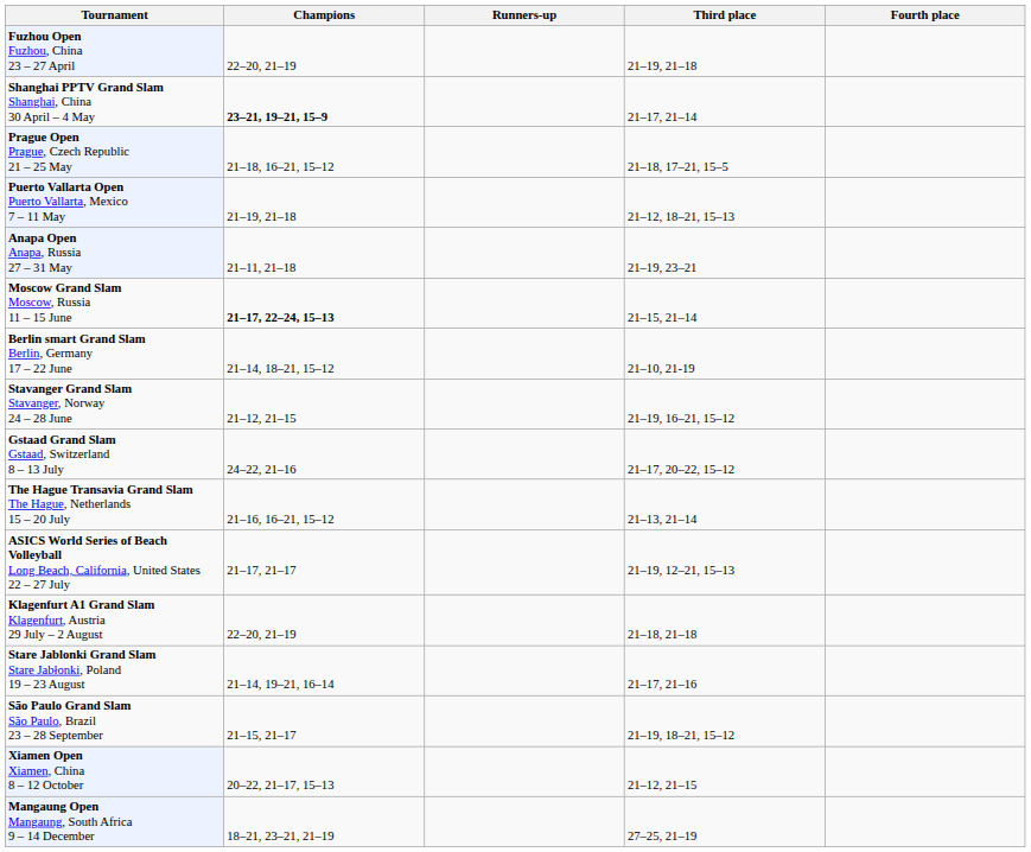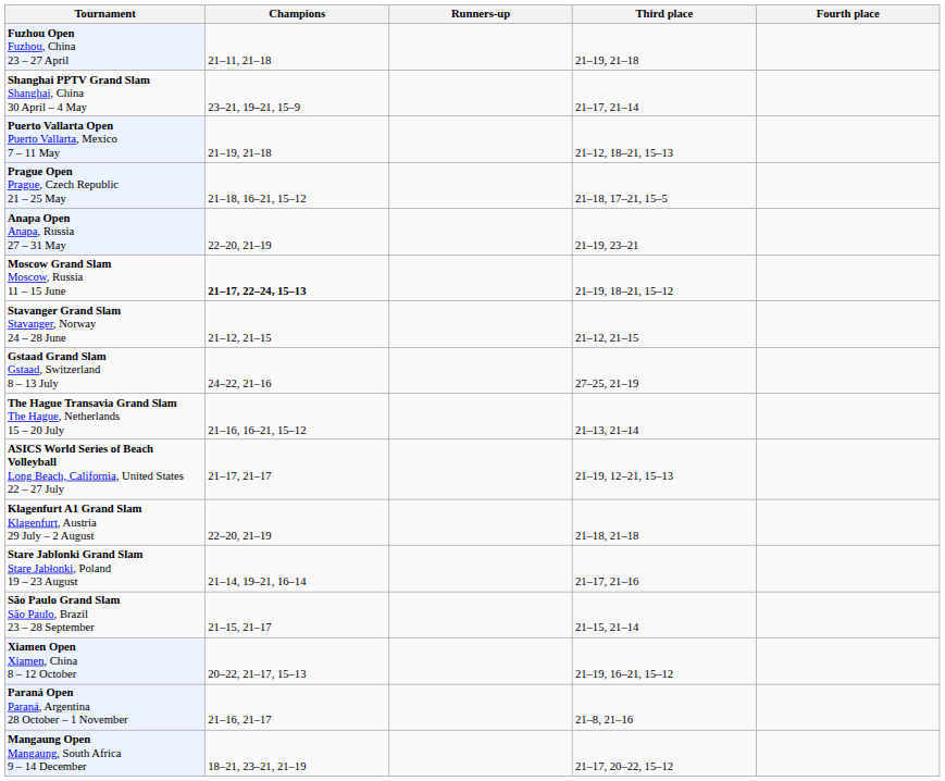 <table class=wikitable style=font-size:85%>
 <tr>
 <th width=230>Tournament</th>
 <th width=210>Champions</th>
 <th width=210>Runners-up</th>
 <th width=210>Third place</th>
 <th width=210>Fourth place</th>
 </tr>
 <tr valign=top>
 <td style="background:#ECF2FF;"><strong>Fuzhou Open</strong><br><a href='#'>Fuzhou</a>, China<br>23 – 27 April</td>
-<td><br> <br> 22–20, 21–19</td>
+<td><br> <br> 21–11, 21–18</td>
 <td><br> </td>
 <td><br> <br> 21–19, 21–18</td>
 <td><br> </td>
 </tr>
 <tr valign=top>
 <td><strong>Shanghai PPTV Grand Slam</strong><br><a href='#'>Shanghai</a>, China<br>30 April – 4 May</td>
-<td><strong><br> <br> 23–21, 19–21, 15–9</strong></td>
+<td><br> <br> 23–21, 19–21, 15–9</td>
 <td><br> </td>
 <td><br> <br> 21–17, 21–14</td>
+<td><br> </td>
+</tr>
+<tr valign=top>
+<td style="background:#ECF2FF;"><strong>Puerto Vallarta Open</strong><br><a href='#'>Puerto Vallarta</a>, Mexico<br>7 – 11 May</td>
+<td><br> <br> 21–19, 21–18</td>
+<td><br> </td>
+<td><br> <br> 21–12, 18–21, 15–13</td>
 <td><br> </td>
 </tr>
 <tr valign=top>
 <td style="background:#ECF2FF;"><strong>Prague Open</strong><br><a href='#'>Prague</a>, Czech Republic<br>21 – 25 May</td>
 <td><br> <br> 21–18, 16–21, 15–12</td>
 <td><br> </td>
 <td><br> <br> 21–18, 17–21, 15–5</td>
 <td><br> </td>
 </tr>
 <tr valign=top>
-<td style="background:#ECF2FF;"><strong>Puerto Vallarta Open</strong><br><a href='#'>Puerto Vallarta</a>, Mexico<br>7 – 11 May</td>
-<td><br> <br> 21–19, 21–18</td>
-<td><br> </td>
-<td><br> <br> 21–12, 18–21, 15–13</td>
-<td><br> </td>
-</tr>
-<tr valign=top>
 <td style="background:#ECF2FF;"><strong>Anapa Open</strong><br><a href='#'>Anapa</a>, Russia<br>27 – 31 May</td>
-<td><br> <br> 21–11, 21–18</td>
+<td><br> <br> 22–20, 21–19</td>
 <td><br> </td>
 <td><br> <br> 21–19, 23–21</td>
 <td><br> </td>
 </tr>
 <tr valign=top>
 <td><strong>Moscow Grand Slam</strong><br><a href='#'>Moscow</a>, Russia<br>11 – 15 June</td>
 <td><strong><br> <br> 21–17, 22–24, 15–13</strong></td>
 <td><br> </td>
-<td><br> <br>21–15, 21–14</td>
-<td><br> </td>
-</tr>
-<tr valign=top>
-<td><strong>Berlin smart Grand Slam</strong><br><a href='#'>Berlin</a>, Germany<br>17 – 22 June</td>
-<td><br> <br> 21–14, 18–21, 15–12</td>
-<td><br> </td>
-<td><br> <br> 21–10, 21-19</td>
+<td><br> <br> 21–19, 18–21, 15–12</td>
 <td><br> </td>
 </tr>
 <tr valign=top>
 <td><strong>Stavanger Grand Slam</strong><br><a href='#'>Stavanger</a>, Norway<br>24 – 28 June</td>
 <td><br> <br> 21–12, 21–15</td>
 <td><br> </td>
-<td><br><br>21–19, 16–21, 15–12</td>
+<td><br> <br>21–12, 21–15</td>
 <td><br> </td>
 </tr>
 <tr valign=top>
 <td><strong>Gstaad Grand Slam</strong><br><a href='#'>Gstaad</a>, Switzerland<br>8 – 13 July</td>
 <td><br> <br>24–22, 21–16</td>
 <td><br> </td>
-<td><br> <br> 21–17, 20–22, 15–12</td>
+<td><br> <br> 27–25, 21–19</td>
 <td><br> </td>
 </tr>
 <tr valign=top>
 <td><strong>The Hague Transavia Grand Slam</strong><br><a href='#'>The Hague</a>, Netherlands<br>15 – 20 July</td>
 <td><br> <br>21–16, 16–21, 15–12</td>
 <td><br> </td>
 <td><br> <br>21–13, 21–14</td>
 <td><br> </td>
 </tr>
 <tr valign=top>
 <td><strong>ASICS World Series of Beach Volleyball</strong><br><a href='#'>Long Beach, California</a>, United States<br>22 – 27 July</td>
 <td><br> <br> 21–17, 21–17</td>
 <td><br> </td>
 <td><br><br>21–19, 12–21, 15–13</td>
 <td><br> </td>
 </tr>
 <tr valign=top>
 <td><strong>Klagenfurt A1 Grand Slam</strong><br><a href='#'>Klagenfurt</a>, Austria<br>29 July – 2 August</td>
 <td><br><br>22–20, 21–19</td>
 <td><br> </td>
 <td><br><br>21–18, 21–18</td>
 <td><br></td>
 </tr>
 <tr valign=top>
 <td><strong>Stare Jablonki Grand Slam</strong><br><a href='#'>Stare Jabłonki</a>, Poland<br>19 – 23 August</td>
 <td><br><br>21–14, 19–21, 16–14</td>
 <td><br> </td>
 <td><br> <br>21–17, 21–16</td>
 <td><br> </td>
 </tr>
 <tr valign=top>
 <td><strong>São Paulo Grand Slam</strong><br><a href='#'>São Paulo</a>, Brazil<br>23 – 28 September</td>
 <td><br><br>21–15, 21–17</td>
 <td><br></td>
-<td><br> <br> 21–19, 18–21, 15–12</td>
+<td><br> <br>21–15, 21–14</td>
 <td><br> </td>
 </tr>
 <tr valign=top>
 <td style="background:#ECF2FF;"><strong>Xiamen Open</strong><br><a href='#'>Xiamen</a>, China<br>8 – 12 October</td>
 <td><br> <br>20–22, 21–17, 15–13</td>
 <td><br> </td>
-<td><br> <br>21–12, 21–15</td>
+<td><br><br>21–19, 16–21, 15–12</td>
+<td><br> </td>
+</tr>
+<tr valign=top>
+<td style="background:#ECF2FF;"><strong>Paraná Open</strong><br><a href='#'>Paraná</a>, Argentina<br>28 October – 1 November</td>
+<td><br><br>21–16, 21–17</td>
+<td><br> </td>
+<td><br><br>21–8, 21–16</td>
 <td><br> </td>
 </tr>
 <tr valign=top>
 <td style="background:#ECF2FF;"><strong>Mangaung Open</strong><br><a href='#'>Mangaung</a>, South Africa<br>9 – 14 December</td>
 <td><br><br>18–21, 23–21, 21–19</td>
 <td><br> </td>
-<td><br> <br> 27–25, 21–19</td>
+<td><br> <br> 21–17, 20–22, 15–12</td>
 <td><br> </td>
 </tr>
 </table>
